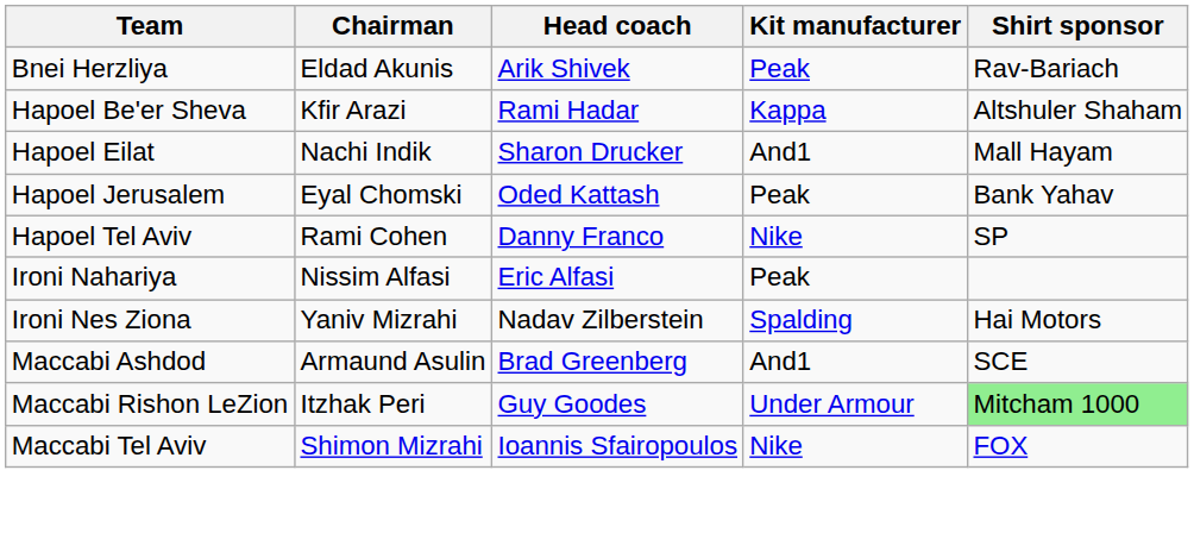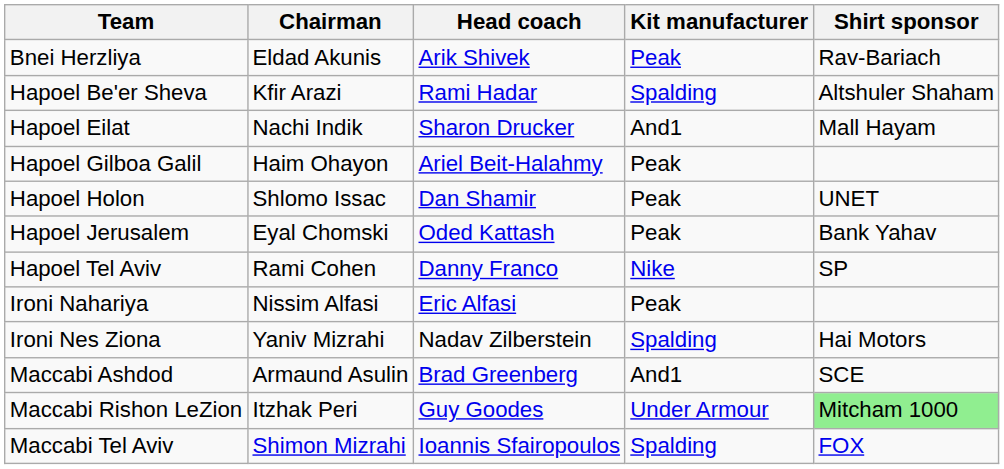 <table class="wikitable sortable" style="text-align: left;">
 <tr>
 <th>Team</th>
 <th>Chairman</th>
 <th>Head coach</th>
 <th>Kit manufacturer</th>
 <th>Shirt sponsor</th>
 </tr>
 <tr>
 <td>Bnei Herzliya</td>
 <td> Eldad Akunis</td>
 <td> <a href='#'>Arik Shivek</a></td>
 <td><a href='#'>Peak</a></td>
 <td>Rav-Bariach</td>
 </tr>
 <tr>
 <td>Hapoel Be'er Sheva</td>
 <td> Kfir Arazi</td>
 <td> <a href='#'>Rami Hadar</a></td>
-<td><a href='#'>Kappa</a></td>
+<td><a href='#'>Spalding</a></td>
 <td>Altshuler Shaham</td>
 </tr>
 <tr>
 <td>Hapoel Eilat</td>
 <td> Nachi Indik</td>
 <td> <a href='#'>Sharon Drucker</a></td>
 <td>And1</td>
 <td>Mall Hayam</td>
+</tr>
+<tr>
+<td>Hapoel Gilboa Galil</td>
+<td> Haim Ohayon</td>
+<td> <a href='#'>Ariel Beit-Halahmy</a></td>
+<td>Peak</td>
+<td></td>
+</tr>
+<tr>
+<td>Hapoel Holon</td>
+<td> Shlomo Issac</td>
+<td> <a href='#'>Dan Shamir</a></td>
+<td>Peak</td>
+<td>UNET</td>
 </tr>
 <tr>
 <td>Hapoel Jerusalem</td>
 <td> Eyal Chomski</td>
 <td> <a href='#'>Oded Kattash</a></td>
 <td>Peak</td>
 <td>Bank Yahav</td>
 </tr>
 <tr>
 <td>Hapoel Tel Aviv</td>
 <td> Rami Cohen</td>
 <td> <a href='#'>Danny Franco</a></td>
 <td><a href='#'>Nike</a></td>
 <td>SP</td>
 </tr>
 <tr>
 <td>Ironi Nahariya</td>
 <td> Nissim Alfasi</td>
 <td> <a href='#'>Eric Alfasi</a></td>
 <td>Peak</td>
 <td></td>
 </tr>
 <tr>
 <td>Ironi Nes Ziona</td>
 <td> Yaniv Mizrahi</td>
 <td> Nadav Zilberstein</td>
 <td><a href='#'>Spalding</a></td>
 <td>Hai Motors</td>
 </tr>
 <tr>
 <td>Maccabi Ashdod</td>
 <td> Armaund Asulin</td>
 <td> <a href='#'>Brad Greenberg</a></td>
 <td>And1</td>
 <td>SCE</td>
 </tr>
 <tr>
 <td>Maccabi Rishon LeZion</td>
 <td> Itzhak Peri</td>
 <td> <a href='#'>Guy Goodes</a></td>
 <td><a href='#'>Under Armour</a></td>
 <td style="background: lightgreen;">Mitcham 1000</td>
 </tr>
 <tr>
 <td>Maccabi Tel Aviv</td>
 <td> <a href='#'>Shimon Mizrahi</a></td>
 <td> <a href='#'>Ioannis Sfairopoulos</a></td>
-<td><a href='#'>Nike</a></td>
+<td><a href='#'>Spalding</a></td>
 <td><a href='#'>FOX</a></td>
 </tr>
 </table>
